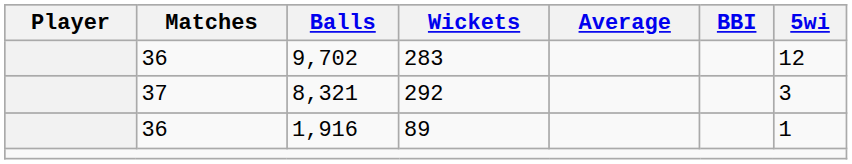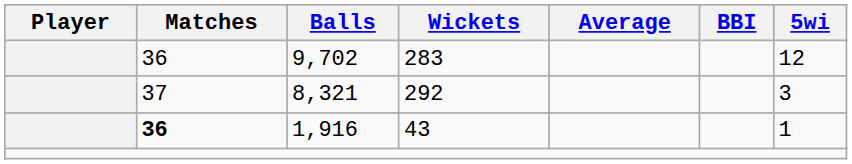 <table class="wikitable sortable plainrowheaders" style="width:80%;">
 <tr>
 <th>Player</th>
 <th>Matches</th>
 <th><a href='#'>Balls</a></th>
 <th><a href='#'>Wickets</a></th>
 <th><a href='#'>Average</a></th>
 <th><a href='#'>BBI</a></th>
 <th><a href='#'>5wi</a></th>
 </tr>
 <tr>
 <th scope="row"></th>
 <td>36</td>
 <td>9,702</td>
 <td>283</td>
 <td></td>
 <td></td>
 <td>12</td>
 </tr>
 <tr>
 <th scope="row"></th>
 <td>37</td>
 <td>8,321</td>
 <td>292</td>
 <td></td>
 <td></td>
 <td>3</td>
 </tr>
 <tr>
 <th scope="row"></th>
-<td>36</td>
+<td><strong>36</strong></td>
 <td>1,916</td>
-<td>89</td>
+<td>43</td>
 <td></td>
 <td></td>
 <td>1</td>
 </tr>
 <tr class="unsortable">
 <td colspan="7"></td>
 </tr>
 </table>
